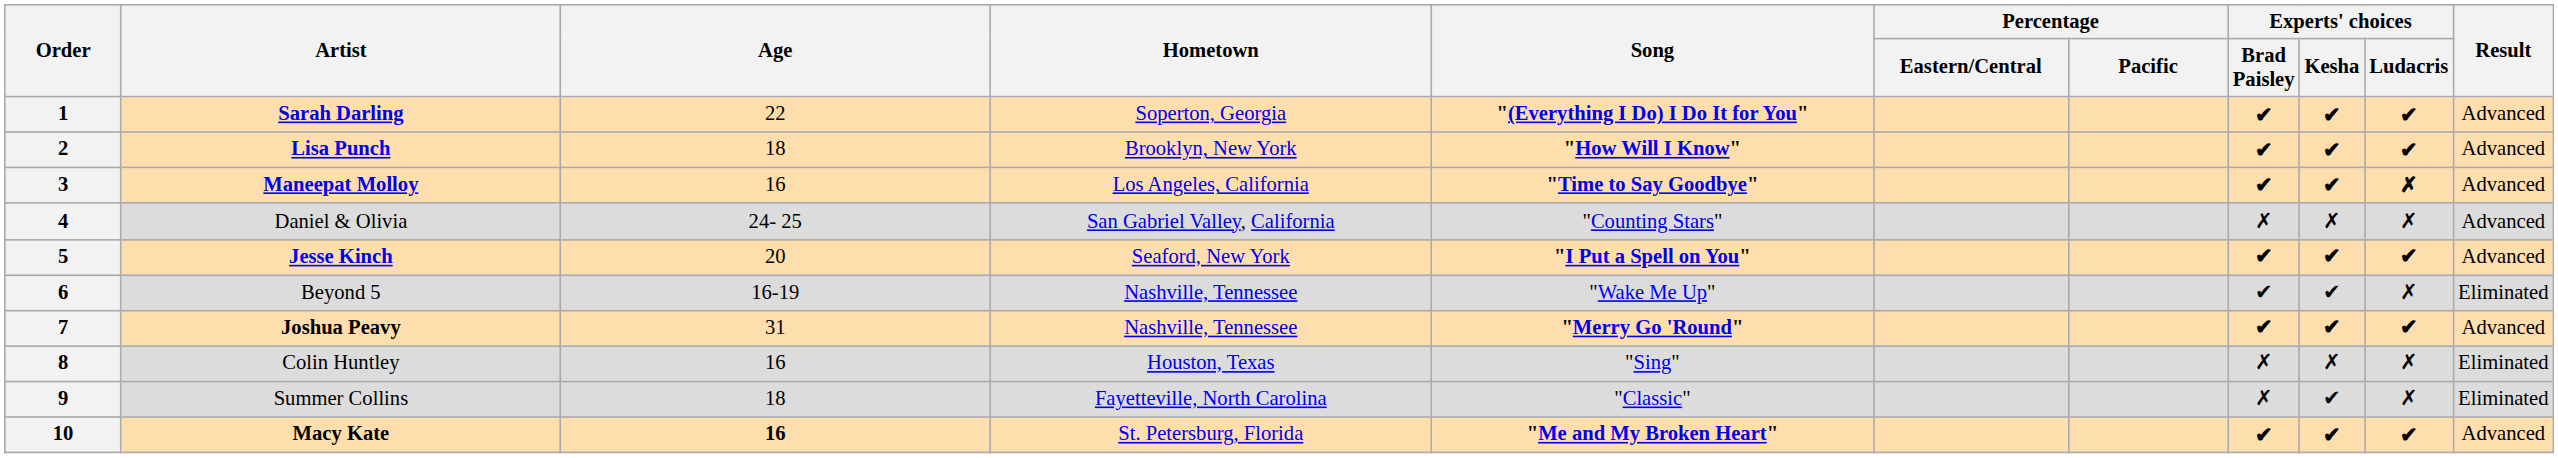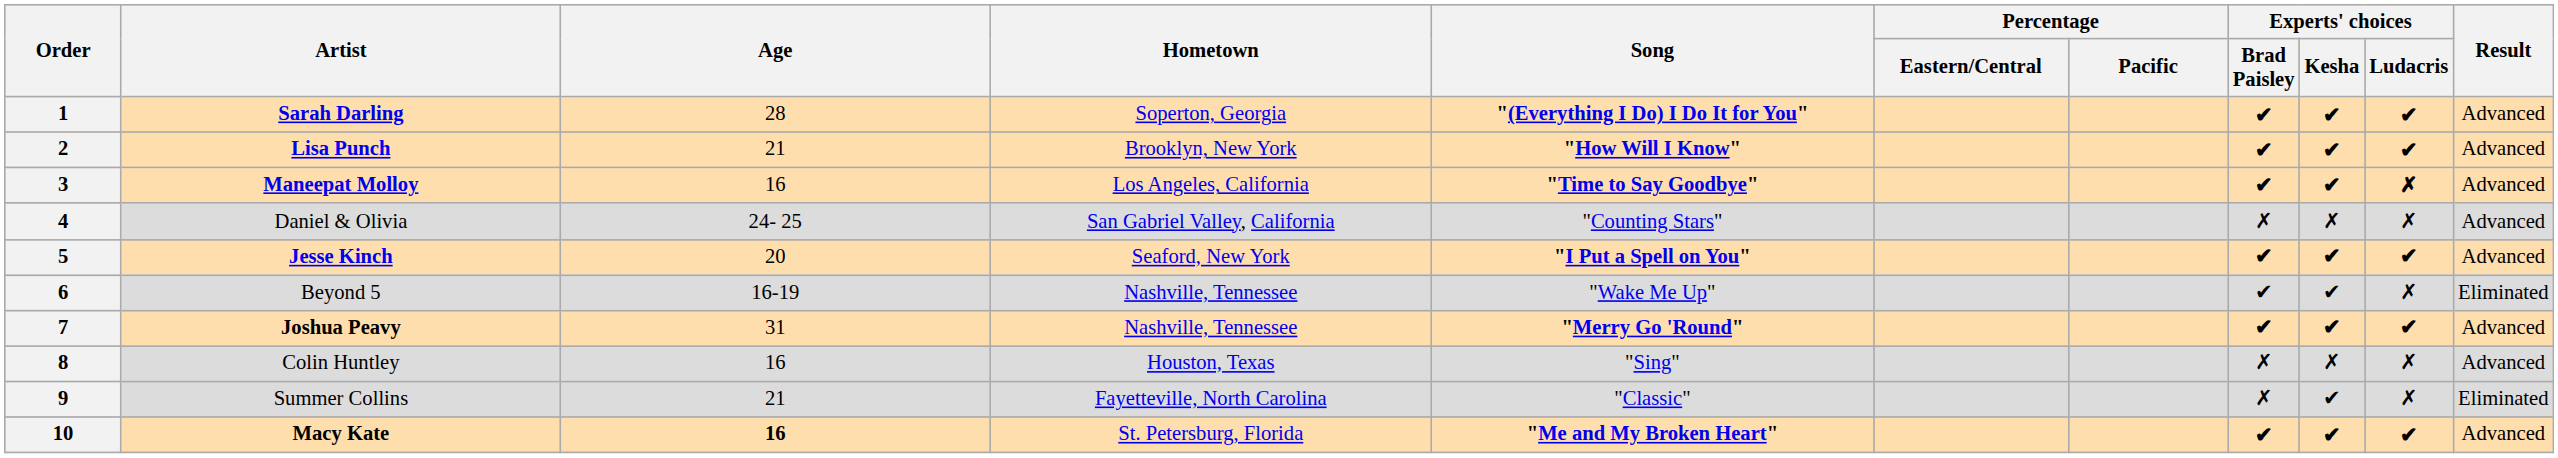 <table class="wikitable" style="text-align:center; font-size:80%; width:100%;">
 <tr>
 <th scope="col" rowspan="2" style="width:05%;">Order</th>
 <th scope="col" rowspan="2" style="width:20%;">Artist</th>
 <th scope="col" rowspan="2" style="width:20%;">Age</th>
 <th scope="col" rowspan="2" style="width:20%;">Hometown</th>
 <th scope="col" rowspan="2" style="width:20%;">Song</th>
 <th scope="col" colspan="2" style="width:20%;">Percentage</th>
 <th scope="col" colspan="3" style="width:32%;">Experts' choices</th>
 <th rowspan="2">Result</th>
 </tr>
 <tr>
 <th style="width:08%;">Eastern/Central</th>
 <th style="width:08%;">Pacific</th>
 <th style="width:08%;">Brad Paisley</th>
 <th style="width:08%;">Kesha</th>
 <th style="width:08%;">Ludacris</th>
 </tr>
 <tr bgcolor="navajowhite">
 <th>1</th>
 <td><strong><a href='#'>Sarah Darling</a></strong></td>
-<td>22</td>
+<td>28</td>
 <td><a href='#'>Soperton, Georgia</a></td>
 <td><strong>"<a href='#'>(Everything I Do) I Do It for You</a>"</strong></td>
 <td align="center"></td>
 <td align="center"></td>
 <td><strong>✔</strong></td>
 <td><strong>✔</strong></td>
 <td><strong>✔</strong></td>
 <td>Advanced</td>
 </tr>
 <tr bgcolor="navajowhite">
 <th>2</th>
 <td><strong><a href='#'>Lisa Punch</a></strong></td>
-<td>18</td>
+<td>21</td>
 <td><a href='#'>Brooklyn, New York</a></td>
 <td><strong>"<a href='#'>How Will I Know</a>"</strong></td>
 <td align="center"></td>
 <td align="center"></td>
 <td><strong>✔</strong></td>
 <td><strong>✔</strong></td>
 <td><strong>✔</strong></td>
 <td>Advanced</td>
 </tr>
 <tr bgcolor="navajowhite">
 <th>3</th>
 <td><strong><a href='#'>Maneepat Molloy</a></strong></td>
 <td>16</td>
 <td><a href='#'>Los Angeles, California</a></td>
 <td><strong>"<a href='#'>Time to Say Goodbye</a>"</strong></td>
 <td align="center"></td>
 <td align="center"></td>
 <td><strong>✔</strong></td>
 <td><strong>✔</strong></td>
 <td><strong>✗</strong></td>
 <td>Advanced</td>
 </tr>
 <tr style="background:#DCDCDC;">
 <th>4</th>
 <td>Daniel & Olivia</td>
 <td>24- 25</td>
 <td><a href='#'>San Gabriel Valley</a>, <a href='#'>California</a></td>
 <td>"<a href='#'>Counting Stars</a>"</td>
 <td align="center"></td>
 <td align="center"></td>
 <td>✗</td>
 <td>✗</td>
 <td>✗</td>
 <td>Advanced</td>
 </tr>
 <tr bgcolor="navajowhite">
 <th>5</th>
 <td><strong><a href='#'>Jesse Kinch</a></strong></td>
 <td>20</td>
 <td><a href='#'>Seaford, New York</a></td>
 <td><strong>"<a href='#'>I Put a Spell on You</a>"</strong></td>
 <td align="center"></td>
 <td align="center"></td>
 <td><strong>✔</strong></td>
 <td><strong>✔</strong></td>
 <td><strong>✔</strong></td>
 <td>Advanced</td>
 </tr>
 <tr style="background:#DCDCDC;">
 <th>6</th>
 <td>Beyond 5</td>
 <td>16-19</td>
 <td><a href='#'>Nashville, Tennessee</a></td>
 <td>"<a href='#'>Wake Me Up</a>"</td>
 <td align="center"></td>
 <td align="center"></td>
 <td>✔</td>
 <td>✔</td>
 <td>✗</td>
 <td>Eliminated</td>
 </tr>
 <tr bgcolor="navajowhite">
 <th>7</th>
 <td><strong>Joshua Peavy</strong></td>
 <td>31</td>
 <td><a href='#'>Nashville, Tennessee</a></td>
 <td><strong>"<a href='#'>Merry Go 'Round</a>"</strong></td>
 <td align="center"></td>
 <td align="center"></td>
 <td><strong>✔</strong></td>
 <td><strong>✔</strong></td>
 <td><strong>✔</strong></td>
 <td>Advanced</td>
 </tr>
 <tr style="background:#DCDCDC;">
 <th>8</th>
 <td>Colin Huntley</td>
 <td>16</td>
 <td><a href='#'>Houston, Texas</a></td>
 <td>"<a href='#'>Sing</a>"</td>
 <td align="center"></td>
 <td align="center"></td>
 <td>✗</td>
 <td>✗</td>
 <td>✗</td>
-<td>Eliminated</td>
+<td>Advanced</td>
 </tr>
 <tr style="background:#DCDCDC;">
 <th>9</th>
 <td>Summer Collins</td>
-<td>18</td>
+<td>21</td>
 <td><a href='#'>Fayetteville, North Carolina</a></td>
 <td>"<a href='#'>Classic</a>"</td>
 <td align="center"></td>
 <td align="center"></td>
 <td>✗</td>
 <td>✔</td>
 <td>✗</td>
 <td>Eliminated</td>
 </tr>
 <tr bgcolor="navajowhite">
 <th>10</th>
 <td><strong>Macy Kate</strong></td>
 <td><strong>16</strong></td>
 <td><a href='#'>St. Petersburg, Florida</a></td>
 <td><strong>"<a href='#'>Me and My Broken Heart</a>"</strong></td>
 <td align="center"></td>
 <td align="center"></td>
 <td><strong>✔</strong></td>
 <td><strong>✔</strong></td>
 <td><strong>✔</strong></td>
 <td>Advanced</td>
 </tr>
 </table>
